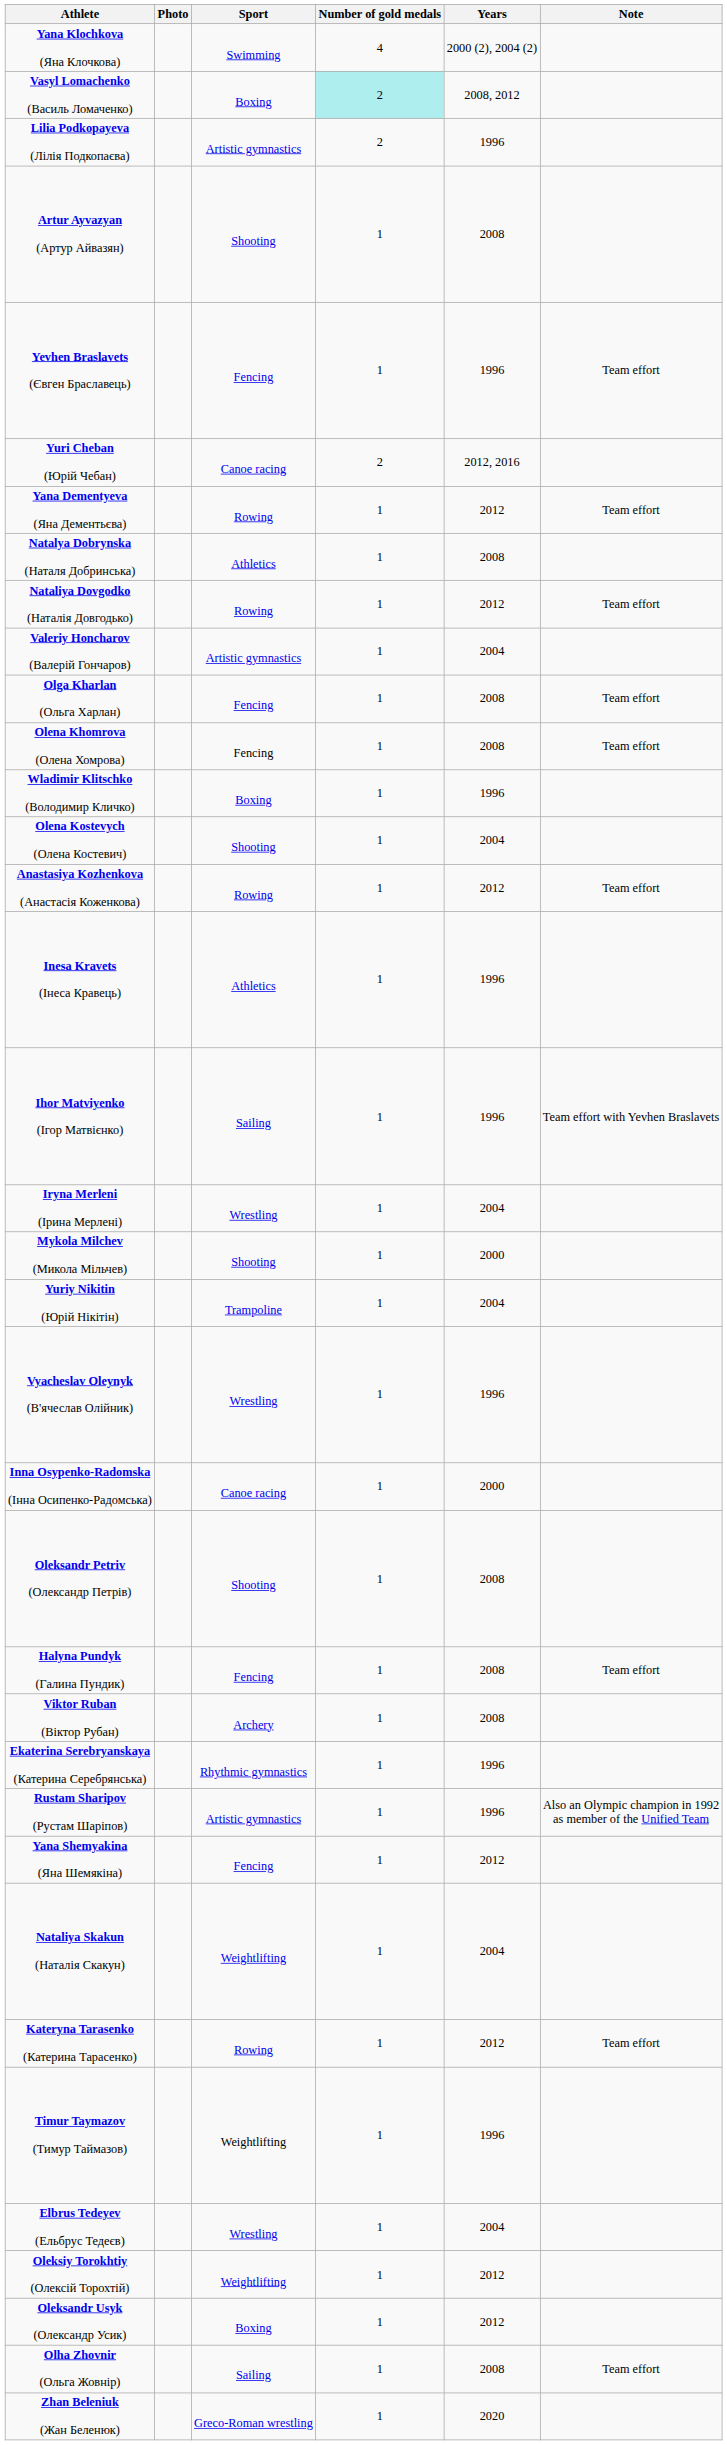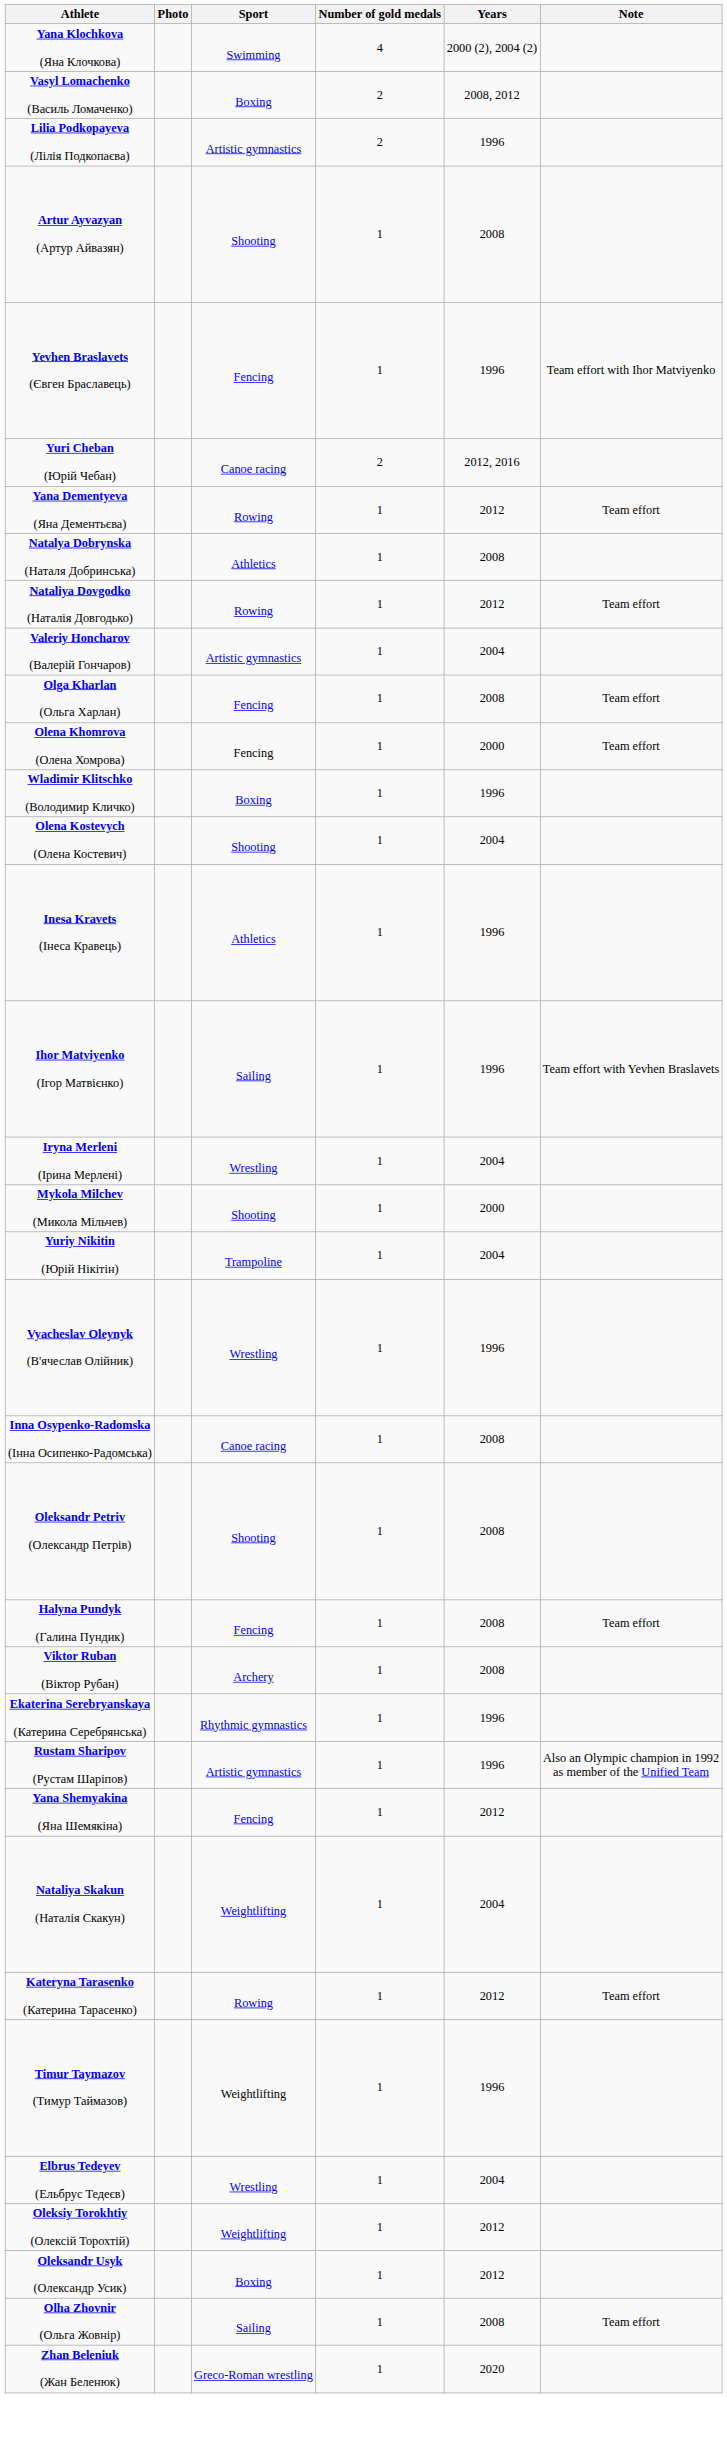 <table class="wikitable sortable" align="center" border=1 style="margin: 1em auto 1em auto;">
 <tr>
 <th align="center">Athlete</th>
 <th align="center">Photo</th>
 <th align="center">Sport</th>
 <th align="center">Number of gold medals</th>
 <th align="center">Years</th>
 <th align="center">Note</th>
 </tr>
 <tr align="center">
 <td><strong><a href='#'>Yana Klochkova</a></strong><br><br>(Яна Клочкова)</td>
 <td></td>
 <td><br><a href='#'>Swimming</a></td>
 <td align="center">4</td>
 <td>2000 (2), 2004 (2)</td>
 <td></td>
 </tr>
 <tr align="center">
 <td><strong><a href='#'>Vasyl Lomachenko</a></strong><br><br>(Василь Ломаченко)</td>
 <td></td>
 <td><br><a href='#'>Boxing</a></td>
-<td align="center" style="background: paleturquoise;">2</td>
+<td align="center">2</td>
 <td>2008, 2012</td>
 <td></td>
 </tr>
 <tr align="center">
 <td><strong><a href='#'>Lilia Podkopayeva</a></strong><br><br>(Лілія Подкопаєва)</td>
 <td></td>
 <td><br><a href='#'>Artistic gymnastics</a></td>
 <td align="center">2</td>
 <td>1996</td>
 <td></td>
 </tr>
 <tr align="center">
 <td><strong><a href='#'>Artur Ayvazyan</a></strong><br><br>(Артур Айвазян)</td>
 <td height="170"></td>
 <td><br><a href='#'>Shooting</a></td>
 <td align="center">1</td>
 <td>2008</td>
 <td></td>
 </tr>
 <tr align="center">
 <td><strong><a href='#'>Yevhen Braslavets</a></strong><br><br>(Євген Браславець)</td>
 <td height="170"></td>
 <td><br><a href='#'>Fencing</a></td>
 <td align="center">1</td>
 <td>1996</td>
-<td>Team effort</td>
+<td>Team effort with Ihor Matviyenko</td>
 </tr>
 <tr align="center">
 <td><strong><a href='#'>Yuri Cheban</a></strong><br><br>(Юрій Чебан)</td>
 <td></td>
 <td><br><a href='#'>Canoe racing</a></td>
 <td align="center">2</td>
 <td>2012, 2016</td>
 <td></td>
 </tr>
 <tr align="center">
 <td><strong><a href='#'>Yana Dementyeva</a></strong><br><br>(Яна Дементьєва)</td>
 <td></td>
 <td><br><a href='#'>Rowing</a></td>
 <td align="center">1</td>
 <td>2012</td>
 <td>Team effort</td>
 </tr>
 <tr align="center">
 <td><strong><a href='#'>Natalya Dobrynska</a></strong><br><br>(Наталя Добринська)</td>
 <td></td>
 <td><br><a href='#'>Athletics</a></td>
 <td align="center">1</td>
 <td>2008</td>
 <td></td>
 </tr>
 <tr align="center">
 <td><strong><a href='#'>Nataliya Dovgodko</a></strong><br><br>(Наталія Довгодько)</td>
 <td></td>
 <td><br><a href='#'>Rowing</a></td>
 <td align="center">1</td>
 <td>2012</td>
 <td>Team effort</td>
 </tr>
 <tr align="center">
 <td><strong><a href='#'>Valeriy Honcharov</a></strong><br><br>(Валерій Гончаров)</td>
 <td></td>
 <td><br><a href='#'>Artistic gymnastics</a></td>
 <td align="center">1</td>
 <td>2004</td>
 <td></td>
 </tr>
 <tr align="center">
 <td><strong><a href='#'>Olga Kharlan</a></strong><br><br>(Ольга Харлан)</td>
 <td></td>
 <td><br><a href='#'>Fencing</a></td>
 <td align="center">1</td>
 <td>2008</td>
 <td>Team effort</td>
 </tr>
 <tr align="center">
 <td><strong><a href='#'>Olena Khomrova</a></strong><br><br>(Олена Хомрова)</td>
 <td></td>
 <td><br>Fencing</td>
 <td align="center">1</td>
-<td>2008</td>
+<td>2000</td>
 <td>Team effort</td>
 </tr>
 <tr align="center">
 <td><strong><a href='#'>Wladimir Klitschko</a></strong><br><br>(Володимир Кличко)</td>
 <td></td>
 <td><br><a href='#'>Boxing</a></td>
 <td align="center">1</td>
 <td>1996</td>
 <td></td>
 </tr>
 <tr align="center">
 <td><strong><a href='#'>Olena Kostevych</a></strong><br><br>(Олена Костевич)</td>
 <td></td>
 <td><br><a href='#'>Shooting</a></td>
 <td align="center">1</td>
 <td>2004</td>
 <td></td>
-</tr>
-<tr align="center">
-<td><strong><a href='#'>Anastasiya Kozhenkova</a></strong><br><br>(Анастасія Коженкова)</td>
-<td></td>
-<td><br><a href='#'>Rowing</a></td>
-<td align="center">1</td>
-<td>2012</td>
-<td>Team effort</td>
 </tr>
 <tr align="center">
 <td><strong><a href='#'>Inesa Kravets</a></strong><br><br>(Інеса Кравець)</td>
 <td height="170"></td>
 <td><br><a href='#'>Athletics</a></td>
 <td align="center">1</td>
 <td>1996</td>
 <td></td>
 </tr>
 <tr align="center">
 <td><strong><a href='#'>Ihor Matviyenko</a></strong><br><br>(Ігор Матвієнко)</td>
 <td height="170"></td>
 <td><br><a href='#'>Sailing</a></td>
 <td align="center">1</td>
 <td>1996</td>
 <td>Team effort with Yevhen Braslavets</td>
 </tr>
 <tr align="center">
 <td><strong><a href='#'>Iryna Merleni</a></strong><br><br>(Ірина Мерлені)</td>
 <td></td>
 <td><br><a href='#'>Wrestling</a></td>
 <td align="center">1</td>
 <td>2004</td>
 <td></td>
 </tr>
 <tr align="center">
 <td><strong><a href='#'>Mykola Milchev</a></strong><br><br>(Микола Мільчев)</td>
 <td><br></td>
 <td><br><a href='#'>Shooting</a></td>
 <td align="center">1</td>
 <td>2000</td>
 <td></td>
 </tr>
 <tr align="center">
 <td><strong><a href='#'>Yuriy Nikitin</a></strong><br><br>(Юрій Нікітін)</td>
 <td></td>
 <td><br><a href='#'>Trampoline</a></td>
 <td align="center">1</td>
 <td>2004</td>
 <td></td>
 </tr>
 <tr align="center">
 <td><strong><a href='#'>Vyacheslav Oleynyk</a></strong><br><br>(В'ячеслав Олійник)</td>
 <td height="170"></td>
 <td><br><a href='#'>Wrestling</a></td>
 <td align="center">1</td>
 <td>1996</td>
 <td></td>
 </tr>
 <tr align="center">
 <td><strong><a href='#'>Inna Osypenko-Radomska</a></strong><br><br>(Інна Осипенко-Радомська)</td>
 <td></td>
 <td><br><a href='#'>Canoe racing</a></td>
 <td align="center">1</td>
-<td>2000</td>
+<td>2008</td>
 <td></td>
 </tr>
 <tr align="center">
 <td><strong><a href='#'>Oleksandr Petriv</a></strong><br><br>(Олександр Петрів)</td>
 <td height="170"></td>
 <td><br><a href='#'>Shooting</a></td>
 <td align="center">1</td>
 <td>2008</td>
 <td></td>
 </tr>
 <tr align="center">
 <td><strong><a href='#'>Halyna Pundyk</a></strong><br><br>(Галина Пундик)</td>
 <td></td>
 <td><br><a href='#'>Fencing</a></td>
 <td align="center">1</td>
 <td>2008</td>
 <td>Team effort</td>
 </tr>
 <tr align="center">
 <td><strong><a href='#'>Viktor Ruban</a></strong><br><br>(Віктор Рубан)</td>
 <td></td>
 <td><br><a href='#'>Archery</a></td>
 <td align="center">1</td>
 <td>2008</td>
 <td></td>
 </tr>
 <tr align="center">
 <td><strong><a href='#'>Ekaterina Serebryanskaya</a></strong><br><br>(Катерина Серебрянська)</td>
 <td></td>
 <td><br><a href='#'>Rhythmic gymnastics</a></td>
 <td align="center">1</td>
 <td>1996</td>
 <td></td>
 </tr>
 <tr align="center">
 <td><strong><a href='#'>Rustam Sharipov</a></strong><br><br>(Рустам Шаріпов)</td>
 <td></td>
 <td><br><a href='#'>Artistic gymnastics</a></td>
 <td align="center">1</td>
 <td>1996</td>
 <td>Also an Olympic champion in 1992<br>as member of the <a href='#'>Unified Team</a></td>
 </tr>
 <tr align="center">
 <td><strong><a href='#'>Yana Shemyakina</a></strong><br><br>(Яна Шемякіна)</td>
 <td></td>
 <td><br><a href='#'>Fencing</a></td>
 <td align="center">1</td>
 <td>2012</td>
 <td></td>
 </tr>
 <tr align="center">
 <td><strong><a href='#'>Nataliya Skakun</a></strong><br><br>(Наталія Скакун)</td>
 <td height="170"></td>
 <td><br><a href='#'>Weightlifting</a></td>
 <td align="center">1</td>
 <td>2004</td>
 <td></td>
 </tr>
 <tr align="center">
 <td><strong><a href='#'>Kateryna Tarasenko</a></strong><br><br>(Катерина Тарасенко)</td>
 <td></td>
 <td><br><a href='#'>Rowing</a></td>
 <td align="center">1</td>
 <td>2012</td>
 <td>Team effort</td>
 </tr>
 <tr align="center">
 <td><strong><a href='#'>Timur Taymazov</a></strong><br><br>(Тимур Таймазов)</td>
 <td height="170"></td>
 <td><br>Weightlifting</td>
 <td align="center">1</td>
 <td>1996</td>
 <td></td>
 </tr>
 <tr align="center">
 <td><strong><a href='#'>Elbrus Tedeyev</a></strong><br><br>(Ельбрус Тедеєв)</td>
 <td></td>
 <td><br><a href='#'>Wrestling</a></td>
 <td align="center">1</td>
 <td>2004</td>
 <td></td>
 </tr>
 <tr align="center">
 <td><strong><a href='#'>Oleksiy Torokhtiy</a></strong><br><br>(Олексій Торохтій)</td>
 <td></td>
 <td><br><a href='#'>Weightlifting</a></td>
 <td align="center">1</td>
 <td>2012</td>
 <td></td>
 </tr>
 <tr align="center">
 <td><strong><a href='#'>Oleksandr Usyk</a></strong><br><br>(Олександр Усик)</td>
 <td></td>
 <td><br><a href='#'>Boxing</a></td>
 <td align="center">1</td>
 <td>2012</td>
 <td></td>
 </tr>
 <tr align="center">
 <td><strong><a href='#'>Olha Zhovnir</a></strong><br><br>(Ольга Жовнір)</td>
 <td></td>
 <td><br><a href='#'>Sailing</a></td>
 <td align="center">1</td>
 <td>2008</td>
 <td>Team effort</td>
 </tr>
 <tr align="center">
 <td><strong><a href='#'>Zhan Beleniuk</a></strong><br><br>(Жан Беленюк)</td>
 <td></td>
 <td><br><a href='#'>Greco-Roman wrestling</a></td>
 <td align="center">1</td>
 <td>2020</td>
 <td></td>
 </tr>
 </table>
